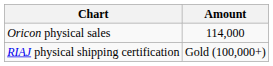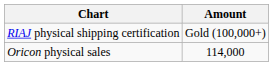 <table class="wikitable">
 <tr>
 <th>Chart</th>
 <th>Amount</th>
 </tr>
 <tr>
+<td><em><a href='#'>RIAJ</a></em> physical shipping certification</td>
+<td align="center">Gold (100,000+)</td>
+</tr>
+<tr>
 <td><em>Oricon</em> physical sales</td>
 <td align="center">114,000</td>
 </tr>
-<tr>
-<td><em><a href='#'>RIAJ</a></em> physical shipping certification</td>
-<td align="center">Gold (100,000+)</td>
-</tr>
 </table>
